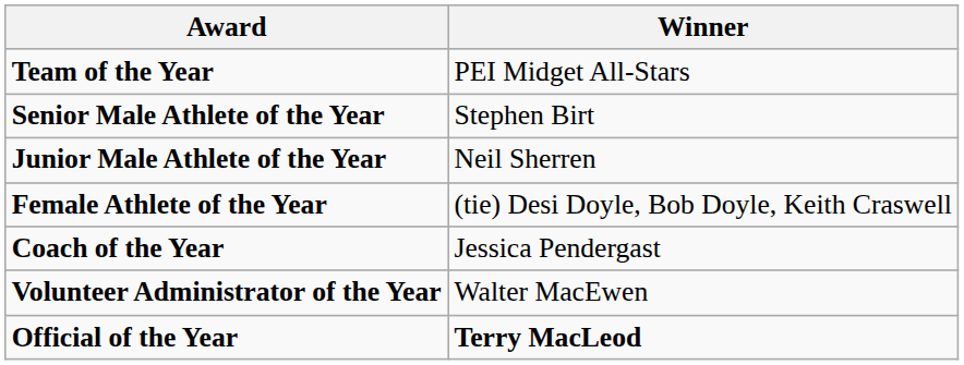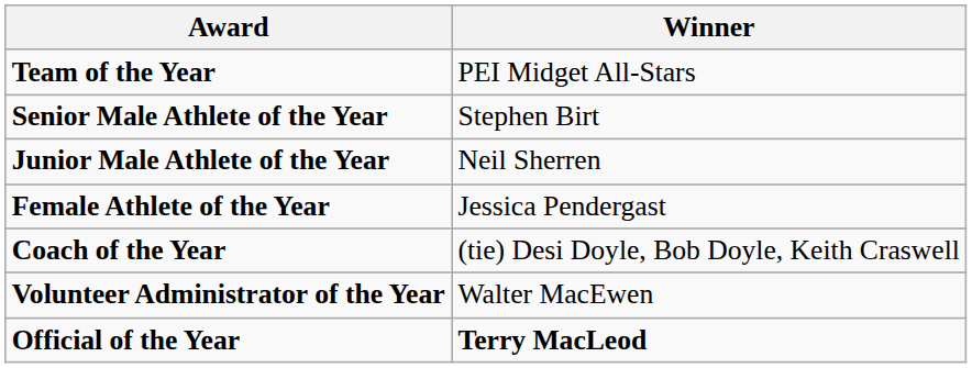 <table class="wikitable">
 <tr>
 <th>Award</th>
 <th>Winner</th>
 </tr>
 <tr>
 <td><strong>Team of the Year</strong></td>
 <td>PEI Midget All-Stars</td>
 </tr>
 <tr>
 <td><strong>Senior Male Athlete of the Year</strong></td>
 <td>Stephen Birt</td>
 </tr>
 <tr>
 <td><strong>Junior Male Athlete of the Year</strong></td>
 <td>Neil Sherren</td>
 </tr>
 <tr>
 <td><strong>Female Athlete of the Year</strong></td>
-<td>(tie) Desi Doyle, Bob Doyle, Keith Craswell</td>
+<td>Jessica Pendergast</td>
 </tr>
 <tr>
 <td><strong>Coach of the Year</strong></td>
-<td>Jessica Pendergast</td>
+<td>(tie) Desi Doyle, Bob Doyle, Keith Craswell</td>
 </tr>
 <tr>
 <td><strong>Volunteer Administrator of the Year</strong></td>
 <td>Walter MacEwen</td>
 </tr>
 <tr>
 <td><strong>Official of the Year</strong></td>
 <td><strong>Terry MacLeod</strong></td>
 </tr>
 </table>
